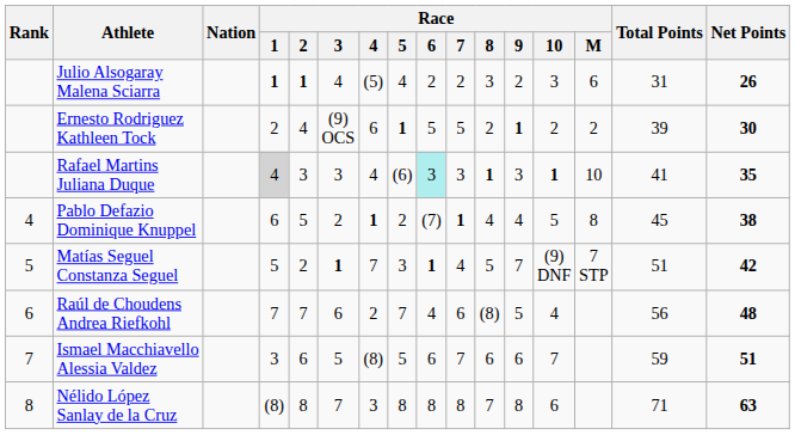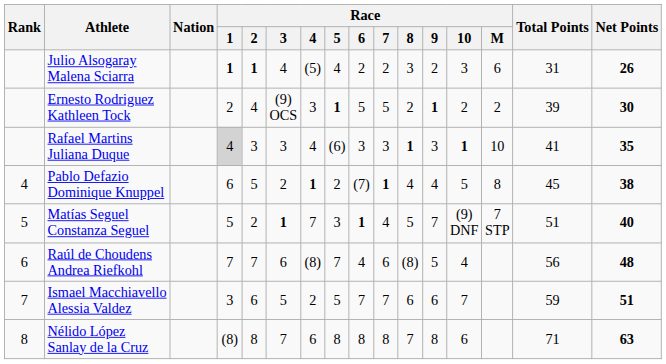 <table class="wikitable" style="text-align:center">
 <tr>
 <th rowspan="2">Rank</th>
 <th rowspan="2">Athlete</th>
 <th rowspan="2">Nation</th>
 <th colspan="11">Race</th>
 <th rowspan="2">Total Points</th>
 <th rowspan="2">Net Points</th>
 </tr>
 <tr>
 <th width=20>1</th>
 <th width=20>2</th>
 <th width=20>3</th>
 <th width=20>4</th>
 <th width=20>5</th>
 <th width=20>6</th>
 <th width=20>7</th>
 <th width=20>8</th>
 <th width=20>9</th>
 <th width=20>10</th>
 <th width=20>M</th>
 </tr>
 <tr>
 <td></td>
 <td align=left><a href='#'>Julio Alsogaray</a><br><a href='#'>Malena Sciarra</a></td>
 <td align=left></td>
 <td><strong>1</strong></td>
 <td><strong>1</strong></td>
 <td>4</td>
 <td>(5)</td>
 <td>4</td>
 <td>2</td>
 <td>2</td>
 <td>3</td>
 <td>2</td>
 <td>3</td>
 <td>6</td>
 <td>31</td>
 <td><strong>26</strong></td>
 </tr>
 <tr>
 <td></td>
 <td align=left><a href='#'>Ernesto Rodriguez</a><br><a href='#'>Kathleen Tock</a></td>
 <td align=left></td>
 <td>2</td>
 <td>4</td>
 <td>(9) <br> OCS</td>
-<td>6</td>
+<td>3</td>
 <td><strong>1</strong></td>
 <td>5</td>
 <td>5</td>
 <td>2</td>
 <td><strong>1</strong></td>
 <td>2</td>
 <td>2</td>
 <td>39</td>
 <td><strong>30</strong></td>
 </tr>
 <tr>
 <td></td>
 <td align=left><a href='#'>Rafael Martins</a><br><a href='#'>Juliana Duque</a></td>
 <td align=left></td>
 <td style="background: lightgrey;">4</td>
 <td>3</td>
 <td>3</td>
 <td>4</td>
 <td>(6)</td>
-<td style="background: paleturquoise;">3</td>
+<td>3</td>
 <td>3</td>
 <td><strong>1</strong></td>
 <td>3</td>
 <td><strong>1</strong></td>
 <td>10</td>
 <td>41</td>
 <td><strong>35</strong></td>
 </tr>
 <tr>
 <td>4</td>
 <td align=left><a href='#'>Pablo Defazio</a><br><a href='#'>Dominique Knuppel</a></td>
 <td align=left></td>
 <td>6</td>
 <td>5</td>
 <td>2</td>
 <td><strong>1</strong></td>
 <td>2</td>
 <td>(7)</td>
 <td><strong>1</strong></td>
 <td>4</td>
 <td>4</td>
 <td>5</td>
 <td>8</td>
 <td>45</td>
 <td><strong>38</strong></td>
 </tr>
 <tr>
 <td>5</td>
 <td align=left><a href='#'>Matías Seguel</a><br><a href='#'>Constanza Seguel</a></td>
 <td align=left></td>
 <td>5</td>
 <td>2</td>
 <td><strong>1</strong></td>
 <td>7</td>
 <td>3</td>
 <td><strong>1</strong></td>
 <td>4</td>
 <td>5</td>
 <td>7</td>
 <td>(9)<br> DNF</td>
 <td>7<br> STP</td>
 <td>51</td>
-<td><strong>42</strong></td>
+<td><strong>40</strong></td>
 </tr>
 <tr>
 <td>6</td>
 <td align=left><a href='#'>Raúl de Choudens</a><br><a href='#'>Andrea Riefkohl</a></td>
 <td align=left></td>
 <td>7</td>
 <td>7</td>
 <td>6</td>
-<td>2</td>
+<td>(8)</td>
 <td>7</td>
 <td>4</td>
 <td>6</td>
 <td>(8)</td>
 <td>5</td>
 <td>4</td>
 <td></td>
 <td>56</td>
 <td><strong>48</strong></td>
 </tr>
 <tr>
 <td>7</td>
 <td align=left><a href='#'>Ismael Macchiavello</a><br><a href='#'>Alessia Valdez</a></td>
 <td align=left></td>
 <td>3</td>
 <td>6</td>
 <td>5</td>
-<td>(8)</td>
+<td>2</td>
 <td>5</td>
-<td>6</td>
+<td>7</td>
 <td>7</td>
 <td>6</td>
 <td>6</td>
 <td>7</td>
 <td></td>
 <td>59</td>
 <td><strong>51</strong></td>
 </tr>
 <tr>
 <td>8</td>
 <td align=left><a href='#'>Nélido López</a><br><a href='#'>Sanlay de la Cruz</a></td>
 <td align=left></td>
 <td>(8)</td>
 <td>8</td>
 <td>7</td>
-<td>3</td>
+<td>6</td>
 <td>8</td>
 <td>8</td>
 <td>8</td>
 <td>7</td>
 <td>8</td>
 <td>6</td>
 <td></td>
 <td>71</td>
 <td><strong>63</strong></td>
 </tr>
 </table>
